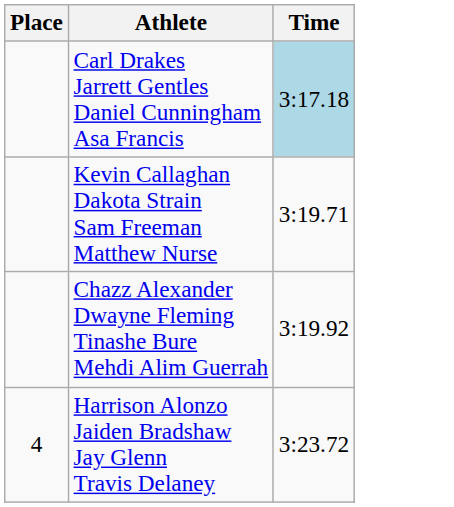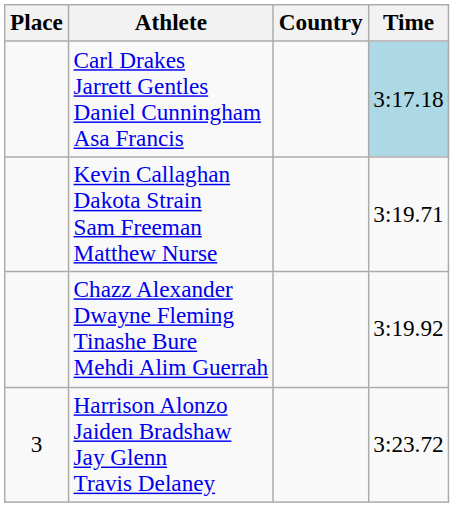 <table class="wikitable">
 <tr>
 <th>Place</th>
 <th>Athlete</th>
+<th>Country</th>
 <th>Time</th>
 </tr>
 <tr>
 <td align=center></td>
 <td><a href='#'>Carl Drakes</a><br><a href='#'>Jarrett Gentles</a><br><a href='#'>Daniel Cunningham</a><br><a href='#'>Asa Francis</a></td>
+<td></td>
 <td style="background: lightblue;">3:17.18</td>
 </tr>
 <tr>
 <td align=center></td>
 <td><a href='#'>Kevin Callaghan</a><br><a href='#'>Dakota Strain</a><br><a href='#'>Sam Freeman</a><br><a href='#'>Matthew Nurse</a></td>
+<td></td>
 <td>3:19.71</td>
 </tr>
 <tr>
 <td align=center></td>
 <td><a href='#'>Chazz Alexander</a><br><a href='#'>Dwayne Fleming</a><br><a href='#'>Tinashe Bure</a><br><a href='#'>Mehdi Alim Guerrah</a></td>
+<td></td>
 <td>3:19.92</td>
 </tr>
 <tr>
-<td align=center>4</td>
+<td align=center>3</td>
 <td><a href='#'>Harrison Alonzo</a><br><a href='#'>Jaiden Bradshaw</a><br><a href='#'>Jay Glenn</a><br><a href='#'>Travis Delaney</a></td>
+<td></td>
 <td>3:23.72</td>
 </tr>
 </table>
